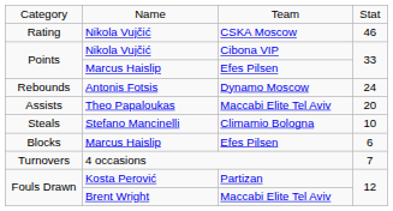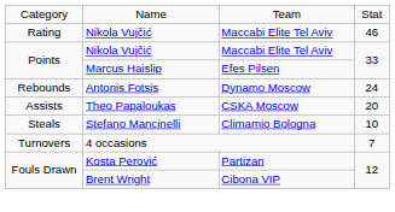 <table class="wikitable sortable" style="text-align: center;">
 <tr>
 <td width=100>Category</td>
 <td width=180>Name</td>
 <td width=180>Team</td>
 <td width=40>Stat</td>
 </tr>
 <tr>
 <td>Rating</td>
 <td align="left"> <a href='#'>Nikola Vujčić</a></td>
-<td align="left"> <a href='#'>CSKA Moscow</a></td>
+<td align="left"> <a href='#'>Maccabi Elite Tel Aviv</a></td>
 <td>46</td>
 </tr>
 <tr>
 <td rowspan=2>Points</td>
 <td align="left"> <a href='#'>Nikola Vujčić</a></td>
-<td align="left"> <a href='#'>Cibona VIP</a></td>
+<td align="left"> <a href='#'>Maccabi Elite Tel Aviv</a></td>
 <td rowspan=2>33</td>
 </tr>
 <tr>
 <td align="left"> <a href='#'>Marcus Haislip</a></td>
 <td align="left"> <a href='#'>Efes Pilsen</a></td>
 </tr>
 <tr>
 <td>Rebounds</td>
 <td align="left"> <a href='#'>Antonis Fotsis</a></td>
 <td align="left"> <a href='#'>Dynamo Moscow</a></td>
 <td>24</td>
 </tr>
 <tr>
 <td>Assists</td>
 <td align="left"> <a href='#'>Theo Papaloukas</a></td>
-<td align="left"> <a href='#'>Maccabi Elite Tel Aviv</a></td>
+<td align="left"> <a href='#'>CSKA Moscow</a></td>
 <td>20</td>
 </tr>
 <tr>
 <td>Steals</td>
 <td align="left"> <a href='#'>Stefano Mancinelli</a></td>
 <td align="left"> <a href='#'>Climamio Bologna</a></td>
 <td>10</td>
-</tr>
-<tr>
-<td>Blocks</td>
-<td align="left"> <a href='#'>Marcus Haislip</a></td>
-<td align="left"> <a href='#'>Efes Pilsen</a></td>
-<td>6</td>
 </tr>
 <tr>
 <td>Turnovers</td>
 <td align="left" colspan="2">4 occasions</td>
 <td>7</td>
 </tr>
 <tr>
 <td rowspan=2>Fouls Drawn</td>
 <td align="left"> <a href='#'>Kosta Perović</a></td>
 <td align="left"> <a href='#'>Partizan</a></td>
 <td rowspan=2>12</td>
 </tr>
 <tr>
 <td align="left"> <a href='#'>Brent Wright</a></td>
-<td align="left"> <a href='#'>Maccabi Elite Tel Aviv</a></td>
+<td align="left"> <a href='#'>Cibona VIP</a></td>
 </tr>
 </table>
